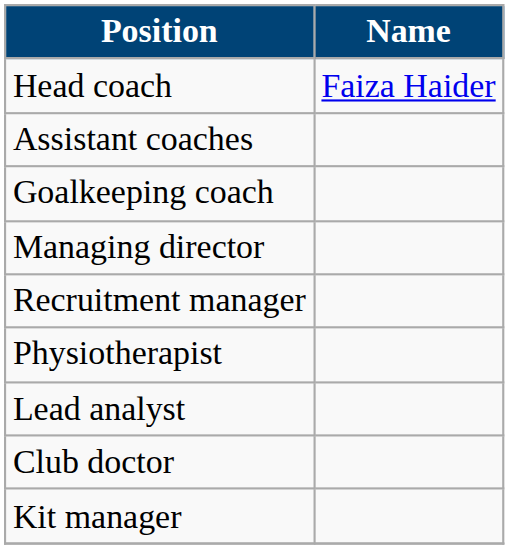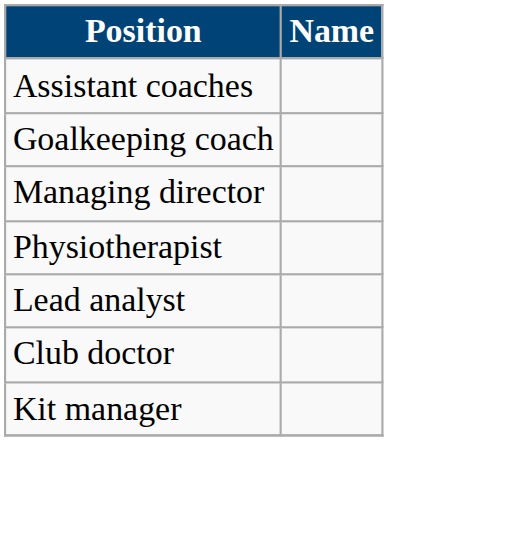 <table class="wikitable">
 <tr>
 <th style="background: #004376; color:#FFFFFF;">Position</th>
 <th style="background: #004376; color:#FFFFFF;">Name</th>
-</tr>
-<tr>
-<td>Head coach</td>
-<td> <a href='#'>Faiza Haider</a></td>
 </tr>
 <tr>
 <td>Assistant coaches</td>
 <td></td>
 </tr>
 <tr>
 <td>Goalkeeping coach</td>
 <td></td>
 </tr>
 <tr>
 <td>Managing director</td>
-<td></td>
-</tr>
-<tr>
-<td>Recruitment manager</td>
 <td></td>
 </tr>
 <tr>
 <td>Physiotherapist</td>
 <td></td>
 </tr>
 <tr>
 <td>Lead analyst</td>
 <td></td>
 </tr>
 <tr>
 <td>Club doctor</td>
 <td></td>
 </tr>
 <tr>
 <td>Kit manager</td>
 <td></td>
 </tr>
 <tr>
 </tr>
 </table>
